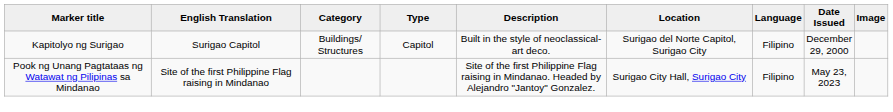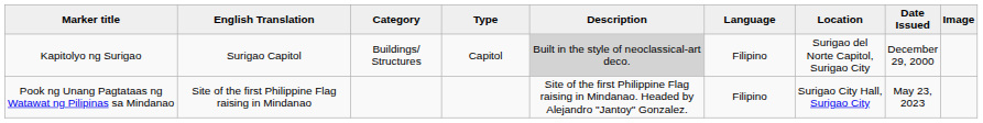 <table class="wikitable" style="width:90%; text-align:center;">
 <tr>
 <th style="width:20%; background:#efefef;">Marker title</th>
 <th style="width:20%; background:#efefef;">English Translation</th>
 <th style="width:10%; background:#efefef;">Category</th>
 <th style="width:10%; background:#efefef;">Type</th>
 <th style="width:20%; background:#efefef;">Description</th>
+<th style="width:10%; background:#efefef;">Language</th>
 <th style="width:20%; background:#efefef;">Location</th>
-<th style="width:10%; background:#efefef;">Language</th>
 <th style="width:10%; background:#efefef;">Date Issued</th>
 <th style="width:10%; background:#efefef;">Image</th>
 </tr>
 <tr>
 <td>Kapitolyo ng Surigao</td>
 <td>Surigao Capitol</td>
 <td>Buildings/ Structures</td>
 <td>Capitol</td>
-<td>Built in the style of neoclassical-art deco.</td>
+<td style="background: lightgrey;">Built in the style of neoclassical-art deco.</td>
+<td>Filipino</td>
 <td>Surigao del Norte Capitol, Surigao City</td>
-<td>Filipino</td>
 <td>December 29, 2000</td>
 <td></td>
 </tr>
 <tr>
 <td>Pook ng Unang Pagtataas ng <a href='#'>Watawat ng Pilipinas</a> sa Mindanao </td>
 <td>Site of the first Philippine Flag raising in Mindanao</td>
 <td></td>
 <td></td>
 <td>Site of the first Philippine Flag raising in Mindanao. Headed by Alejandro "Jantoy" Gonzalez.</td>
+<td>Filipino</td>
 <td>Surigao City Hall, <a href='#'>Surigao City</a></td>
-<td>Filipino</td>
 <td>May 23, 2023</td>
 <td></td>
 </tr>
 </table>
